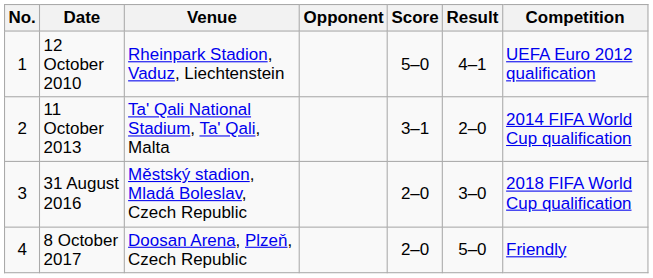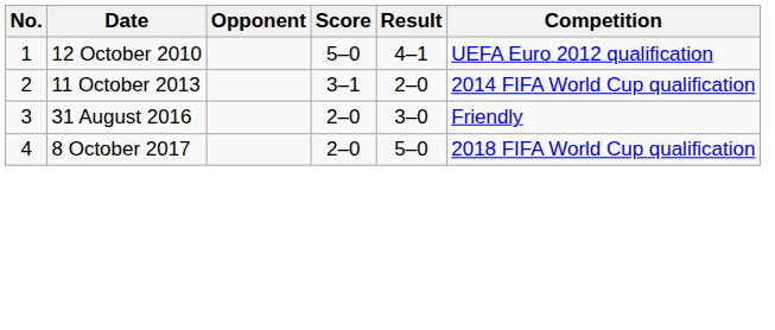 <table class="wikitable sortable">
 <tr>
 <th scope="col">No.</th>
 <th scope="col">Date</th>
-<th scope="col">Venue</th>
 <th scope="col">Opponent</th>
 <th scope="col">Score</th>
 <th scope="col">Result</th>
 <th scope="col">Competition</th>
 </tr>
 <tr>
 <td align="center">1</td>
 <td>12 October 2010</td>
-<td><a href='#'>Rheinpark Stadion</a>, <a href='#'>Vaduz</a>, Liechtenstein</td>
 <td></td>
 <td align="center">5–0</td>
 <td align="center">4–1</td>
 <td><a href='#'>UEFA Euro 2012 qualification</a></td>
 </tr>
 <tr>
 <td align="center">2</td>
 <td>11 October 2013</td>
-<td><a href='#'>Ta' Qali National Stadium</a>, <a href='#'>Ta' Qali</a>, Malta</td>
 <td></td>
 <td align="center">3–1</td>
 <td align="center">2–0</td>
 <td><a href='#'>2014 FIFA World Cup qualification</a></td>
 </tr>
 <tr>
 <td align="center">3</td>
 <td>31 August 2016</td>
-<td><a href='#'>Městský stadion</a>, <a href='#'>Mladá Boleslav</a>, Czech Republic</td>
 <td></td>
 <td align="center">2–0</td>
 <td align="center">3–0</td>
-<td><a href='#'>2018 FIFA World Cup qualification</a></td>
+<td><a href='#'>Friendly</a></td>
 </tr>
 <tr>
 <td align="center">4</td>
 <td>8 October 2017</td>
-<td><a href='#'>Doosan Arena</a>, <a href='#'>Plzeň</a>, Czech Republic</td>
 <td></td>
 <td align="center">2–0</td>
 <td align="center">5–0</td>
-<td><a href='#'>Friendly</a></td>
+<td><a href='#'>2018 FIFA World Cup qualification</a></td>
 </tr>
 </table>
